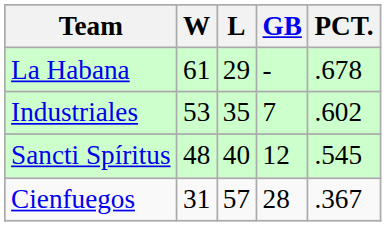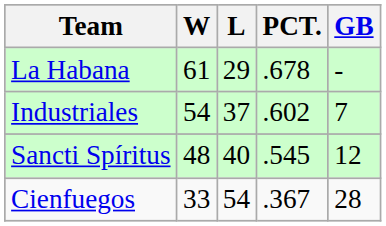 <table class="wikitable">
 <tr>
 <th>Team</th>
 <th>W</th>
 <th>L</th>
+<th>PCT.</th>
 <th><a href='#'>GB</a></th>
-<th>PCT.</th>
 </tr>
 <tr style="background:#ccffcc;">
 <td><a href='#'>La Habana</a></td>
 <td>61</td>
 <td>29</td>
+<td>.678</td>
 <td>-</td>
-<td>.678</td>
 </tr>
 <tr style="background:#ccffcc;">
 <td><a href='#'>Industriales</a></td>
-<td>53</td>
-<td>35</td>
+<td>54</td>
+<td>37</td>
+<td>.602</td>
 <td>7</td>
-<td>.602</td>
 </tr>
 <tr style="background:#ccffcc;">
 <td><a href='#'>Sancti Spíritus</a></td>
 <td>48</td>
 <td>40</td>
+<td>.545</td>
 <td>12</td>
-<td>.545</td>
 </tr>
 <tr>
 <td><a href='#'>Cienfuegos</a></td>
-<td>31</td>
-<td>57</td>
+<td>33</td>
+<td>54</td>
+<td>.367</td>
 <td>28</td>
-<td>.367</td>
 </tr>
 </table>
